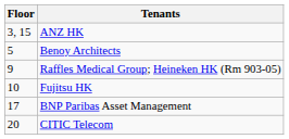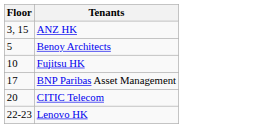 <table class="wikitable">
 <tr>
 <th>Floor</th>
 <th>Tenants</th>
 </tr>
 <tr>
 <td>3, 15</td>
 <td><a href='#'>ANZ HK</a></td>
 </tr>
 <tr>
 <td>5</td>
 <td><a href='#'>Benoy Architects</a></td>
 </tr>
 <tr>
-<td>9</td>
-<td><a href='#'>Raffles Medical Group</a>; <a href='#'>Heineken HK</a> (Rm 903-05)</td>
-</tr>
-<tr>
 <td>10</td>
 <td><a href='#'>Fujitsu HK</a></td>
 </tr>
 <tr>
 <td>17</td>
 <td><a href='#'>BNP Paribas</a> Asset Management</td>
 </tr>
 <tr>
 <td>20</td>
 <td><a href='#'>CITIC Telecom</a></td>
 </tr>
+<tr>
+<td>22-23</td>
+<td><a href='#'>Lenovo HK</a></td>
+</tr>
 </table>
